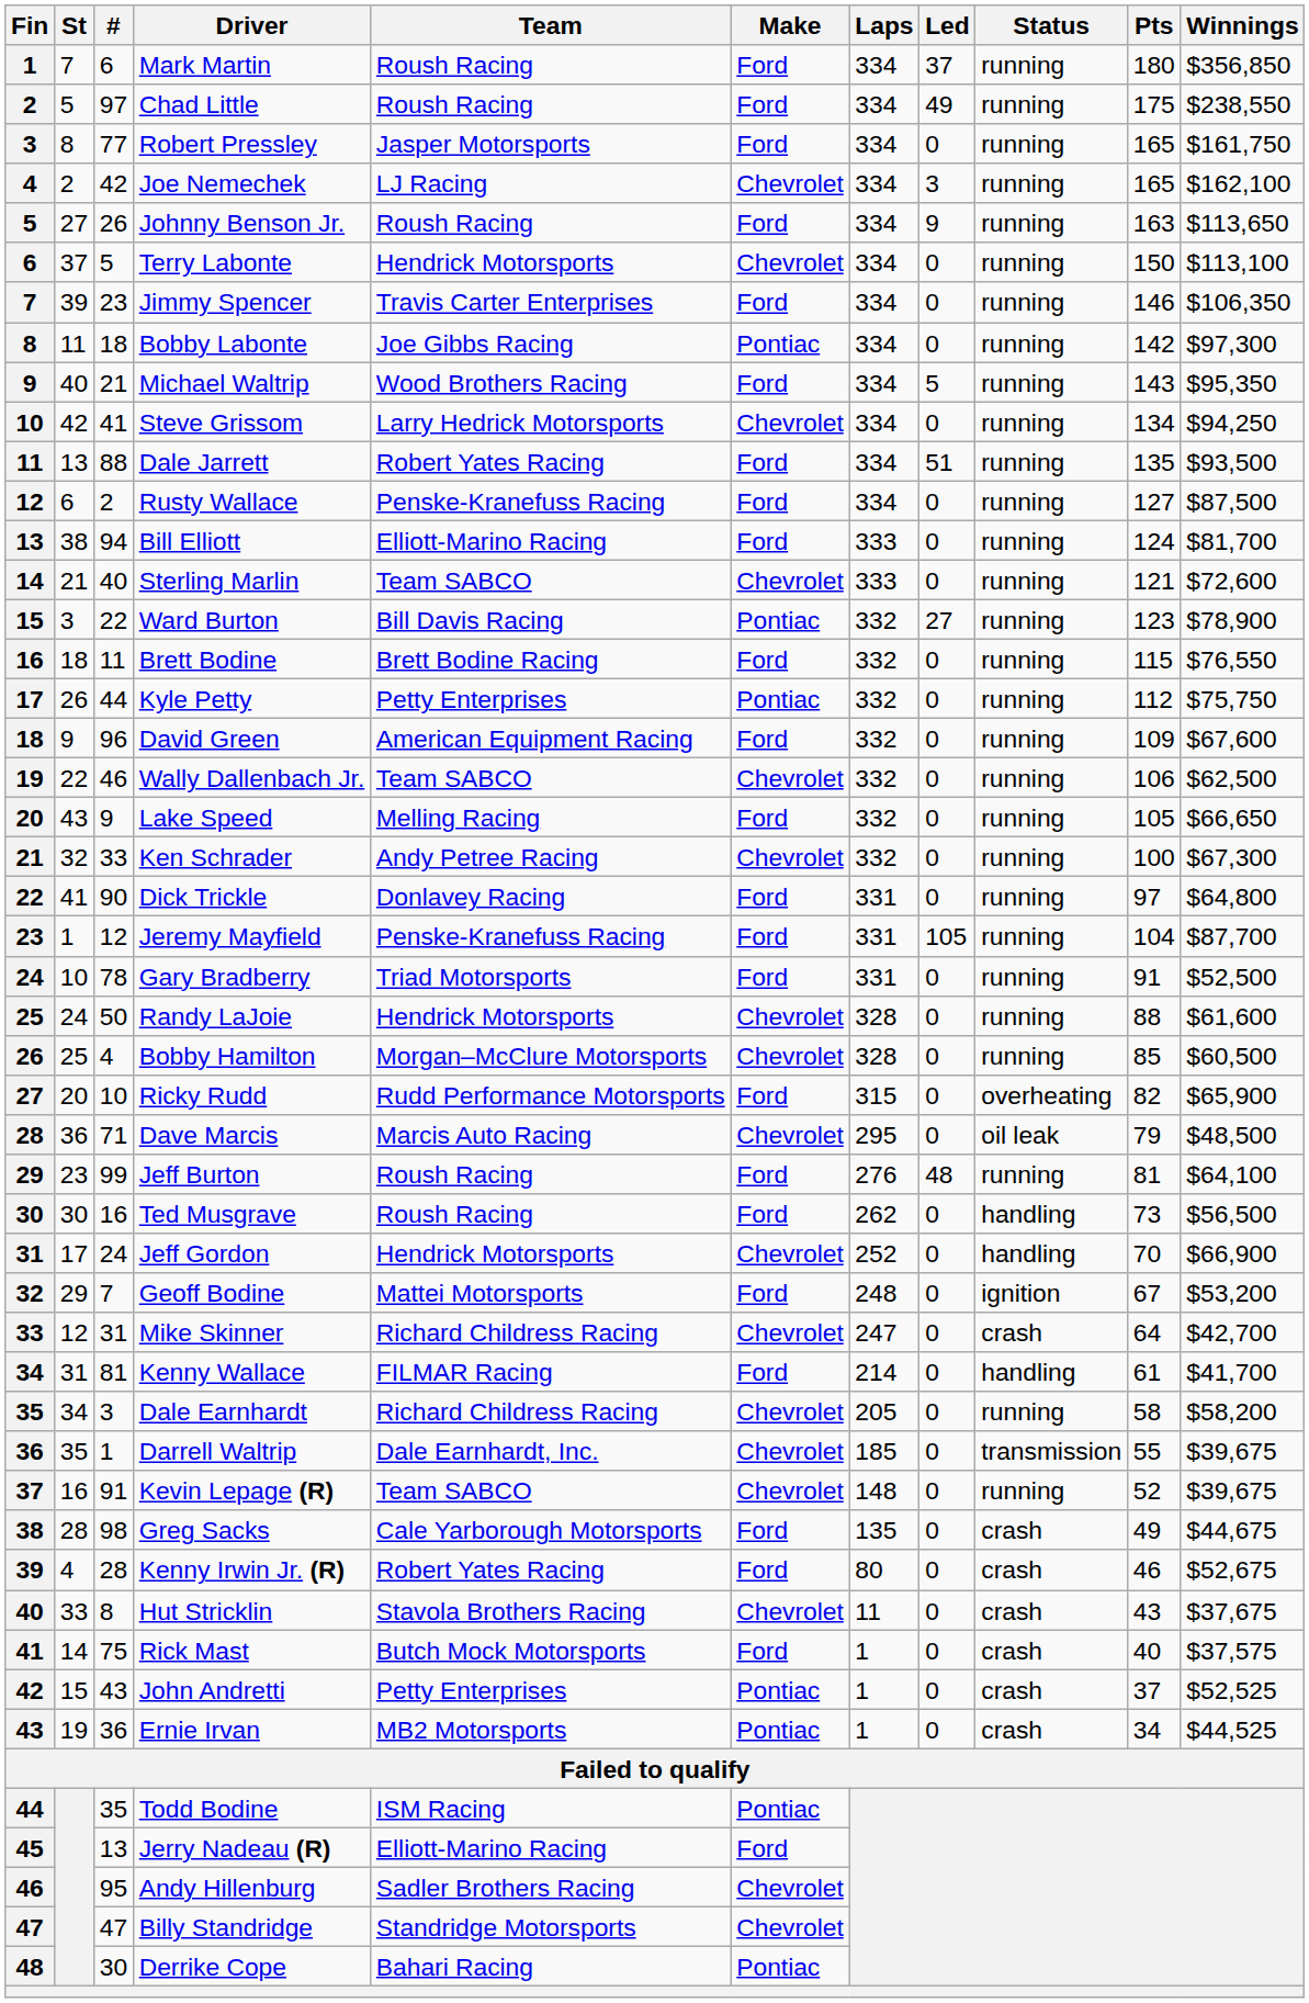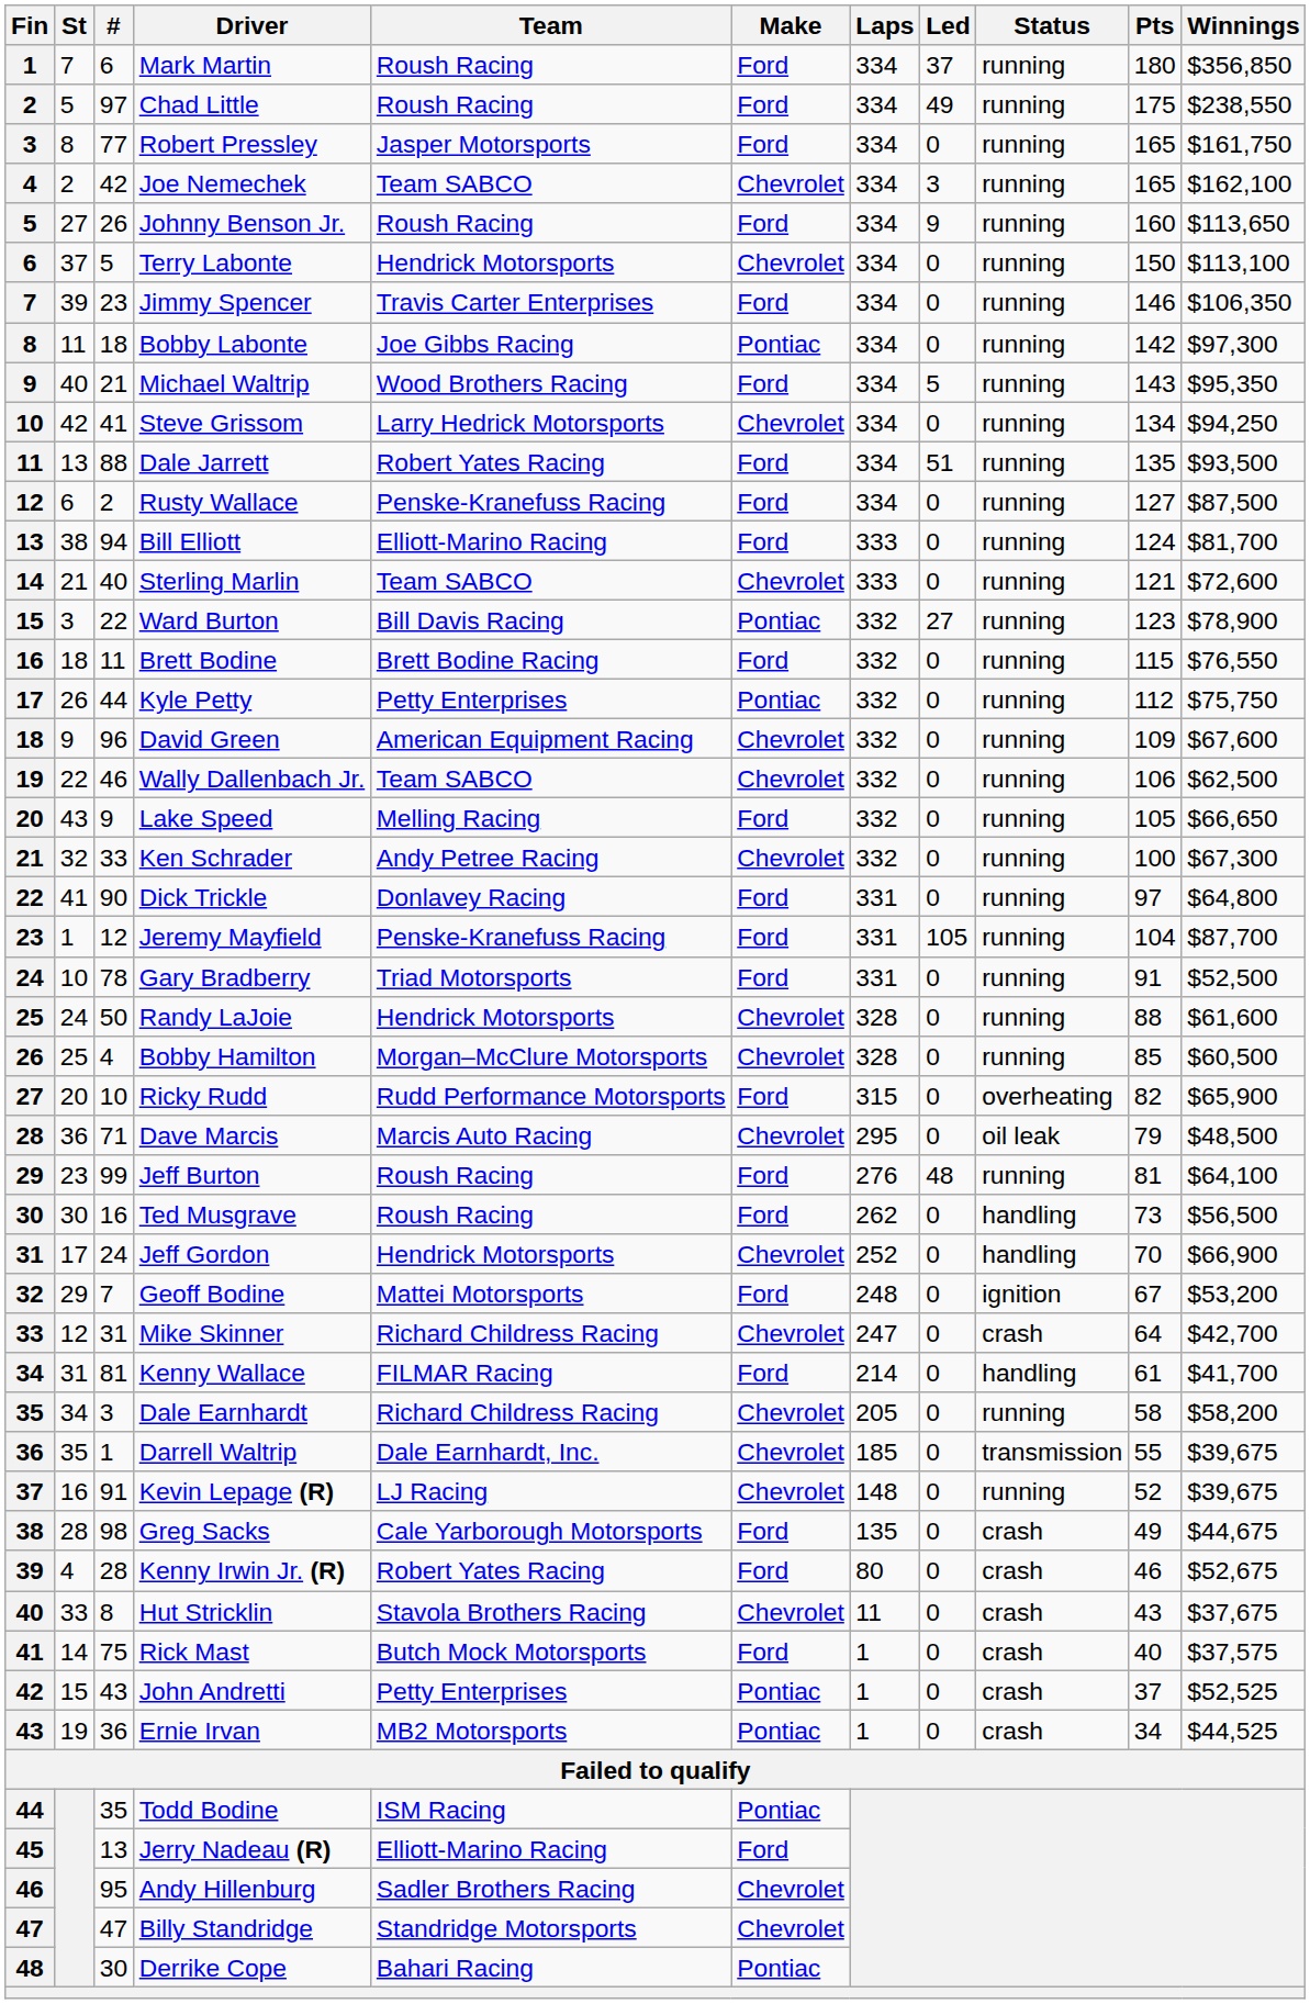 <table class="wikitable" style="font-size:95%">
 <tr>
 <th>Fin</th>
 <th>St</th>
 <th>#</th>
 <th>Driver</th>
 <th>Team</th>
 <th>Make</th>
 <th>Laps</th>
 <th>Led</th>
 <th>Status</th>
 <th>Pts</th>
 <th>Winnings</th>
 </tr>
 <tr>
 <th>1</th>
 <td>7</td>
 <td>6</td>
 <td><a href='#'>Mark Martin</a></td>
 <td><a href='#'>Roush Racing</a></td>
 <td><a href='#'>Ford</a></td>
 <td>334</td>
 <td>37</td>
 <td>running</td>
 <td>180</td>
 <td>$356,850</td>
 </tr>
 <tr>
 <th>2</th>
 <td>5</td>
 <td>97</td>
 <td><a href='#'>Chad Little</a></td>
 <td><a href='#'>Roush Racing</a></td>
 <td><a href='#'>Ford</a></td>
 <td>334</td>
 <td>49</td>
 <td>running</td>
 <td>175</td>
 <td>$238,550</td>
 </tr>
 <tr>
 <th>3</th>
 <td>8</td>
 <td>77</td>
 <td><a href='#'>Robert Pressley</a></td>
 <td><a href='#'>Jasper Motorsports</a></td>
 <td><a href='#'>Ford</a></td>
 <td>334</td>
 <td>0</td>
 <td>running</td>
 <td>165</td>
 <td>$161,750</td>
 </tr>
 <tr>
 <th>4</th>
 <td>2</td>
 <td>42</td>
 <td><a href='#'>Joe Nemechek</a></td>
-<td><a href='#'>LJ Racing</a></td>
+<td><a href='#'>Team SABCO</a></td>
 <td><a href='#'>Chevrolet</a></td>
 <td>334</td>
 <td>3</td>
 <td>running</td>
 <td>165</td>
 <td>$162,100</td>
 </tr>
 <tr>
 <th>5</th>
 <td>27</td>
 <td>26</td>
 <td><a href='#'>Johnny Benson Jr.</a></td>
 <td><a href='#'>Roush Racing</a></td>
 <td><a href='#'>Ford</a></td>
 <td>334</td>
 <td>9</td>
 <td>running</td>
-<td>163</td>
+<td>160</td>
 <td>$113,650</td>
 </tr>
 <tr>
 <th>6</th>
 <td>37</td>
 <td>5</td>
 <td><a href='#'>Terry Labonte</a></td>
 <td><a href='#'>Hendrick Motorsports</a></td>
 <td><a href='#'>Chevrolet</a></td>
 <td>334</td>
 <td>0</td>
 <td>running</td>
 <td>150</td>
 <td>$113,100</td>
 </tr>
 <tr>
 <th>7</th>
 <td>39</td>
 <td>23</td>
 <td><a href='#'>Jimmy Spencer</a></td>
 <td><a href='#'>Travis Carter Enterprises</a></td>
 <td><a href='#'>Ford</a></td>
 <td>334</td>
 <td>0</td>
 <td>running</td>
 <td>146</td>
 <td>$106,350</td>
 </tr>
 <tr>
 <th>8</th>
 <td>11</td>
 <td>18</td>
 <td><a href='#'>Bobby Labonte</a></td>
 <td><a href='#'>Joe Gibbs Racing</a></td>
 <td><a href='#'>Pontiac</a></td>
 <td>334</td>
 <td>0</td>
 <td>running</td>
 <td>142</td>
 <td>$97,300</td>
 </tr>
 <tr>
 <th>9</th>
 <td>40</td>
 <td>21</td>
 <td><a href='#'>Michael Waltrip</a></td>
 <td><a href='#'>Wood Brothers Racing</a></td>
 <td><a href='#'>Ford</a></td>
 <td>334</td>
 <td>5</td>
 <td>running</td>
 <td>143</td>
 <td>$95,350</td>
 </tr>
 <tr>
 <th>10</th>
 <td>42</td>
 <td>41</td>
 <td><a href='#'>Steve Grissom</a></td>
 <td><a href='#'>Larry Hedrick Motorsports</a></td>
 <td><a href='#'>Chevrolet</a></td>
 <td>334</td>
 <td>0</td>
 <td>running</td>
 <td>134</td>
 <td>$94,250</td>
 </tr>
 <tr>
 <th>11</th>
 <td>13</td>
 <td>88</td>
 <td><a href='#'>Dale Jarrett</a></td>
 <td><a href='#'>Robert Yates Racing</a></td>
 <td><a href='#'>Ford</a></td>
 <td>334</td>
 <td>51</td>
 <td>running</td>
 <td>135</td>
 <td>$93,500</td>
 </tr>
 <tr>
 <th>12</th>
 <td>6</td>
 <td>2</td>
 <td><a href='#'>Rusty Wallace</a></td>
 <td><a href='#'>Penske-Kranefuss Racing</a></td>
 <td><a href='#'>Ford</a></td>
 <td>334</td>
 <td>0</td>
 <td>running</td>
 <td>127</td>
 <td>$87,500</td>
 </tr>
 <tr>
 <th>13</th>
 <td>38</td>
 <td>94</td>
 <td><a href='#'>Bill Elliott</a></td>
 <td><a href='#'>Elliott-Marino Racing</a></td>
 <td><a href='#'>Ford</a></td>
 <td>333</td>
 <td>0</td>
 <td>running</td>
 <td>124</td>
 <td>$81,700</td>
 </tr>
 <tr>
 <th>14</th>
 <td>21</td>
 <td>40</td>
 <td><a href='#'>Sterling Marlin</a></td>
 <td><a href='#'>Team SABCO</a></td>
 <td><a href='#'>Chevrolet</a></td>
 <td>333</td>
 <td>0</td>
 <td>running</td>
 <td>121</td>
 <td>$72,600</td>
 </tr>
 <tr>
 <th>15</th>
 <td>3</td>
 <td>22</td>
 <td><a href='#'>Ward Burton</a></td>
 <td><a href='#'>Bill Davis Racing</a></td>
 <td><a href='#'>Pontiac</a></td>
 <td>332</td>
 <td>27</td>
 <td>running</td>
 <td>123</td>
 <td>$78,900</td>
 </tr>
 <tr>
 <th>16</th>
 <td>18</td>
 <td>11</td>
 <td><a href='#'>Brett Bodine</a></td>
 <td><a href='#'>Brett Bodine Racing</a></td>
 <td><a href='#'>Ford</a></td>
 <td>332</td>
 <td>0</td>
 <td>running</td>
 <td>115</td>
 <td>$76,550</td>
 </tr>
 <tr>
 <th>17</th>
 <td>26</td>
 <td>44</td>
 <td><a href='#'>Kyle Petty</a></td>
 <td><a href='#'>Petty Enterprises</a></td>
 <td><a href='#'>Pontiac</a></td>
 <td>332</td>
 <td>0</td>
 <td>running</td>
 <td>112</td>
 <td>$75,750</td>
 </tr>
 <tr>
 <th>18</th>
 <td>9</td>
 <td>96</td>
 <td><a href='#'>David Green</a></td>
 <td><a href='#'>American Equipment Racing</a></td>
-<td><a href='#'>Ford</a></td>
+<td><a href='#'>Chevrolet</a></td>
 <td>332</td>
 <td>0</td>
 <td>running</td>
 <td>109</td>
 <td>$67,600</td>
 </tr>
 <tr>
 <th>19</th>
 <td>22</td>
 <td>46</td>
 <td><a href='#'>Wally Dallenbach Jr.</a></td>
 <td><a href='#'>Team SABCO</a></td>
 <td><a href='#'>Chevrolet</a></td>
 <td>332</td>
 <td>0</td>
 <td>running</td>
 <td>106</td>
 <td>$62,500</td>
 </tr>
 <tr>
 <th>20</th>
 <td>43</td>
 <td>9</td>
 <td><a href='#'>Lake Speed</a></td>
 <td><a href='#'>Melling Racing</a></td>
 <td><a href='#'>Ford</a></td>
 <td>332</td>
 <td>0</td>
 <td>running</td>
 <td>105</td>
 <td>$66,650</td>
 </tr>
 <tr>
 <th>21</th>
 <td>32</td>
 <td>33</td>
 <td><a href='#'>Ken Schrader</a></td>
 <td><a href='#'>Andy Petree Racing</a></td>
 <td><a href='#'>Chevrolet</a></td>
 <td>332</td>
 <td>0</td>
 <td>running</td>
 <td>100</td>
 <td>$67,300</td>
 </tr>
 <tr>
 <th>22</th>
 <td>41</td>
 <td>90</td>
 <td><a href='#'>Dick Trickle</a></td>
 <td><a href='#'>Donlavey Racing</a></td>
 <td><a href='#'>Ford</a></td>
 <td>331</td>
 <td>0</td>
 <td>running</td>
 <td>97</td>
 <td>$64,800</td>
 </tr>
 <tr>
 <th>23</th>
 <td>1</td>
 <td>12</td>
 <td><a href='#'>Jeremy Mayfield</a></td>
 <td><a href='#'>Penske-Kranefuss Racing</a></td>
 <td><a href='#'>Ford</a></td>
 <td>331</td>
 <td>105</td>
 <td>running</td>
 <td>104</td>
 <td>$87,700</td>
 </tr>
 <tr>
 <th>24</th>
 <td>10</td>
 <td>78</td>
 <td><a href='#'>Gary Bradberry</a></td>
 <td><a href='#'>Triad Motorsports</a></td>
 <td><a href='#'>Ford</a></td>
 <td>331</td>
 <td>0</td>
 <td>running</td>
 <td>91</td>
 <td>$52,500</td>
 </tr>
 <tr>
 <th>25</th>
 <td>24</td>
 <td>50</td>
 <td><a href='#'>Randy LaJoie</a></td>
 <td><a href='#'>Hendrick Motorsports</a></td>
 <td><a href='#'>Chevrolet</a></td>
 <td>328</td>
 <td>0</td>
 <td>running</td>
 <td>88</td>
 <td>$61,600</td>
 </tr>
 <tr>
 <th>26</th>
 <td>25</td>
 <td>4</td>
 <td><a href='#'>Bobby Hamilton</a></td>
 <td><a href='#'>Morgan–McClure Motorsports</a></td>
 <td><a href='#'>Chevrolet</a></td>
 <td>328</td>
 <td>0</td>
 <td>running</td>
 <td>85</td>
 <td>$60,500</td>
 </tr>
 <tr>
 <th>27</th>
 <td>20</td>
 <td>10</td>
 <td><a href='#'>Ricky Rudd</a></td>
 <td><a href='#'>Rudd Performance Motorsports</a></td>
 <td><a href='#'>Ford</a></td>
 <td>315</td>
 <td>0</td>
 <td>overheating</td>
 <td>82</td>
 <td>$65,900</td>
 </tr>
 <tr>
 <th>28</th>
 <td>36</td>
 <td>71</td>
 <td><a href='#'>Dave Marcis</a></td>
 <td><a href='#'>Marcis Auto Racing</a></td>
 <td><a href='#'>Chevrolet</a></td>
 <td>295</td>
 <td>0</td>
 <td>oil leak</td>
 <td>79</td>
 <td>$48,500</td>
 </tr>
 <tr>
 <th>29</th>
 <td>23</td>
 <td>99</td>
 <td><a href='#'>Jeff Burton</a></td>
 <td><a href='#'>Roush Racing</a></td>
 <td><a href='#'>Ford</a></td>
 <td>276</td>
 <td>48</td>
 <td>running</td>
 <td>81</td>
 <td>$64,100</td>
 </tr>
 <tr>
 <th>30</th>
 <td>30</td>
 <td>16</td>
 <td><a href='#'>Ted Musgrave</a></td>
 <td><a href='#'>Roush Racing</a></td>
 <td><a href='#'>Ford</a></td>
 <td>262</td>
 <td>0</td>
 <td>handling</td>
 <td>73</td>
 <td>$56,500</td>
 </tr>
 <tr>
 <th>31</th>
 <td>17</td>
 <td>24</td>
 <td><a href='#'>Jeff Gordon</a></td>
 <td><a href='#'>Hendrick Motorsports</a></td>
 <td><a href='#'>Chevrolet</a></td>
 <td>252</td>
 <td>0</td>
 <td>handling</td>
 <td>70</td>
 <td>$66,900</td>
 </tr>
 <tr>
 <th>32</th>
 <td>29</td>
 <td>7</td>
 <td><a href='#'>Geoff Bodine</a></td>
 <td><a href='#'>Mattei Motorsports</a></td>
 <td><a href='#'>Ford</a></td>
 <td>248</td>
 <td>0</td>
 <td>ignition</td>
 <td>67</td>
 <td>$53,200</td>
 </tr>
 <tr>
 <th>33</th>
 <td>12</td>
 <td>31</td>
 <td><a href='#'>Mike Skinner</a></td>
 <td><a href='#'>Richard Childress Racing</a></td>
 <td><a href='#'>Chevrolet</a></td>
 <td>247</td>
 <td>0</td>
 <td>crash</td>
 <td>64</td>
 <td>$42,700</td>
 </tr>
 <tr>
 <th>34</th>
 <td>31</td>
 <td>81</td>
 <td><a href='#'>Kenny Wallace</a></td>
 <td><a href='#'>FILMAR Racing</a></td>
 <td><a href='#'>Ford</a></td>
 <td>214</td>
 <td>0</td>
 <td>handling</td>
 <td>61</td>
 <td>$41,700</td>
 </tr>
 <tr>
 <th>35</th>
 <td>34</td>
 <td>3</td>
 <td><a href='#'>Dale Earnhardt</a></td>
 <td><a href='#'>Richard Childress Racing</a></td>
 <td><a href='#'>Chevrolet</a></td>
 <td>205</td>
 <td>0</td>
 <td>running</td>
 <td>58</td>
 <td>$58,200</td>
 </tr>
 <tr>
 <th>36</th>
 <td>35</td>
 <td>1</td>
 <td><a href='#'>Darrell Waltrip</a></td>
 <td><a href='#'>Dale Earnhardt, Inc.</a></td>
 <td><a href='#'>Chevrolet</a></td>
 <td>185</td>
 <td>0</td>
 <td>transmission</td>
 <td>55</td>
 <td>$39,675</td>
 </tr>
 <tr>
 <th>37</th>
 <td>16</td>
 <td>91</td>
 <td><a href='#'>Kevin Lepage</a> <strong>(R)</strong></td>
-<td><a href='#'>Team SABCO</a></td>
+<td><a href='#'>LJ Racing</a></td>
 <td><a href='#'>Chevrolet</a></td>
 <td>148</td>
 <td>0</td>
 <td>running</td>
 <td>52</td>
 <td>$39,675</td>
 </tr>
 <tr>
 <th>38</th>
 <td>28</td>
 <td>98</td>
 <td><a href='#'>Greg Sacks</a></td>
 <td><a href='#'>Cale Yarborough Motorsports</a></td>
 <td><a href='#'>Ford</a></td>
 <td>135</td>
 <td>0</td>
 <td>crash</td>
 <td>49</td>
 <td>$44,675</td>
 </tr>
 <tr>
 <th>39</th>
 <td>4</td>
 <td>28</td>
 <td><a href='#'>Kenny Irwin Jr.</a> <strong>(R)</strong></td>
 <td><a href='#'>Robert Yates Racing</a></td>
 <td><a href='#'>Ford</a></td>
 <td>80</td>
 <td>0</td>
 <td>crash</td>
 <td>46</td>
 <td>$52,675</td>
 </tr>
 <tr>
 <th>40</th>
 <td>33</td>
 <td>8</td>
 <td><a href='#'>Hut Stricklin</a></td>
 <td><a href='#'>Stavola Brothers Racing</a></td>
 <td><a href='#'>Chevrolet</a></td>
 <td>11</td>
 <td>0</td>
 <td>crash</td>
 <td>43</td>
 <td>$37,675</td>
 </tr>
 <tr>
 <th>41</th>
 <td>14</td>
 <td>75</td>
 <td><a href='#'>Rick Mast</a></td>
 <td><a href='#'>Butch Mock Motorsports</a></td>
 <td><a href='#'>Ford</a></td>
 <td>1</td>
 <td>0</td>
 <td>crash</td>
 <td>40</td>
 <td>$37,575</td>
 </tr>
 <tr>
 <th>42</th>
 <td>15</td>
 <td>43</td>
 <td><a href='#'>John Andretti</a></td>
 <td><a href='#'>Petty Enterprises</a></td>
 <td><a href='#'>Pontiac</a></td>
 <td>1</td>
 <td>0</td>
 <td>crash</td>
 <td>37</td>
 <td>$52,525</td>
 </tr>
 <tr>
 <th>43</th>
 <td>19</td>
 <td>36</td>
 <td><a href='#'>Ernie Irvan</a></td>
 <td><a href='#'>MB2 Motorsports</a></td>
 <td><a href='#'>Pontiac</a></td>
 <td>1</td>
 <td>0</td>
 <td>crash</td>
 <td>34</td>
 <td>$44,525</td>
 </tr>
 <tr>
 <th colspan="11">Failed to qualify</th>
 </tr>
 <tr>
 <th>44</th>
 <th rowspan="5"></th>
 <td>35</td>
 <td><a href='#'>Todd Bodine</a></td>
 <td><a href='#'>ISM Racing</a></td>
 <td><a href='#'>Pontiac</a></td>
 <th colspan="5" rowspan="5"></th>
 </tr>
 <tr>
 <th>45</th>
 <td>13</td>
 <td><a href='#'>Jerry Nadeau</a> <strong>(R)</strong></td>
 <td><a href='#'>Elliott-Marino Racing</a></td>
 <td><a href='#'>Ford</a></td>
 </tr>
 <tr>
 <th>46</th>
 <td>95</td>
 <td><a href='#'>Andy Hillenburg</a></td>
 <td><a href='#'>Sadler Brothers Racing</a></td>
 <td><a href='#'>Chevrolet</a></td>
 </tr>
 <tr>
 <th>47</th>
 <td>47</td>
 <td><a href='#'>Billy Standridge</a></td>
 <td><a href='#'>Standridge Motorsports</a></td>
 <td><a href='#'>Chevrolet</a></td>
 </tr>
 <tr>
 <th>48</th>
 <td>30</td>
 <td><a href='#'>Derrike Cope</a></td>
 <td><a href='#'>Bahari Racing</a></td>
 <td><a href='#'>Pontiac</a></td>
 </tr>
 <tr>
 <th colspan="11"></th>
 </tr>
 </table>
